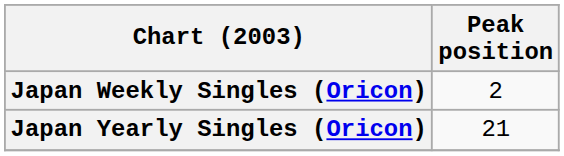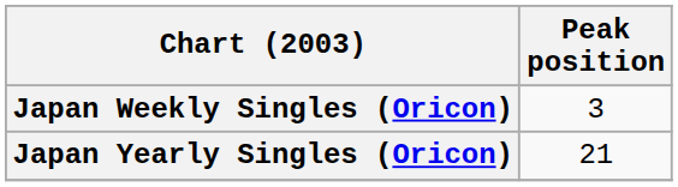 <table class="wikitable sortable plainrowheaders">
 <tr>
 <th>Chart (2003)</th>
 <th>Peak<br>position</th>
 </tr>
 <tr>
 <th scope="row">Japan Weekly Singles (<a href='#'>Oricon</a>)</th>
-<td align="center">2</td>
+<td align="center">3</td>
 </tr>
 <tr>
 <th scope="row">Japan Yearly Singles (<a href='#'>Oricon</a>)</th>
 <td align="center">21</td>
 </tr>
 <tr>
 </tr>
 </table>
